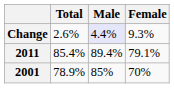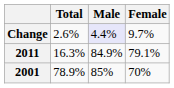 <table class="wikitable">
 <tr>
 <th></th>
 <th>Total</th>
 <th>Male</th>
 <th>Female</th>
 </tr>
 <tr>
 <th>Change</th>
 <td>2.6%</td>
 <td style="background: lavender;">4.4%</td>
-<td>9.3%</td>
+<td>9.7%</td>
 </tr>
 <tr>
 <th>2011</th>
-<td>85.4%</td>
-<td>89.4%</td>
+<td>16.3%</td>
+<td>84.9%</td>
 <td>79.1%</td>
 </tr>
 <tr>
 <th>2001</th>
 <td>78.9%</td>
 <td>85%</td>
 <td>70%</td>
 </tr>
 </table>
